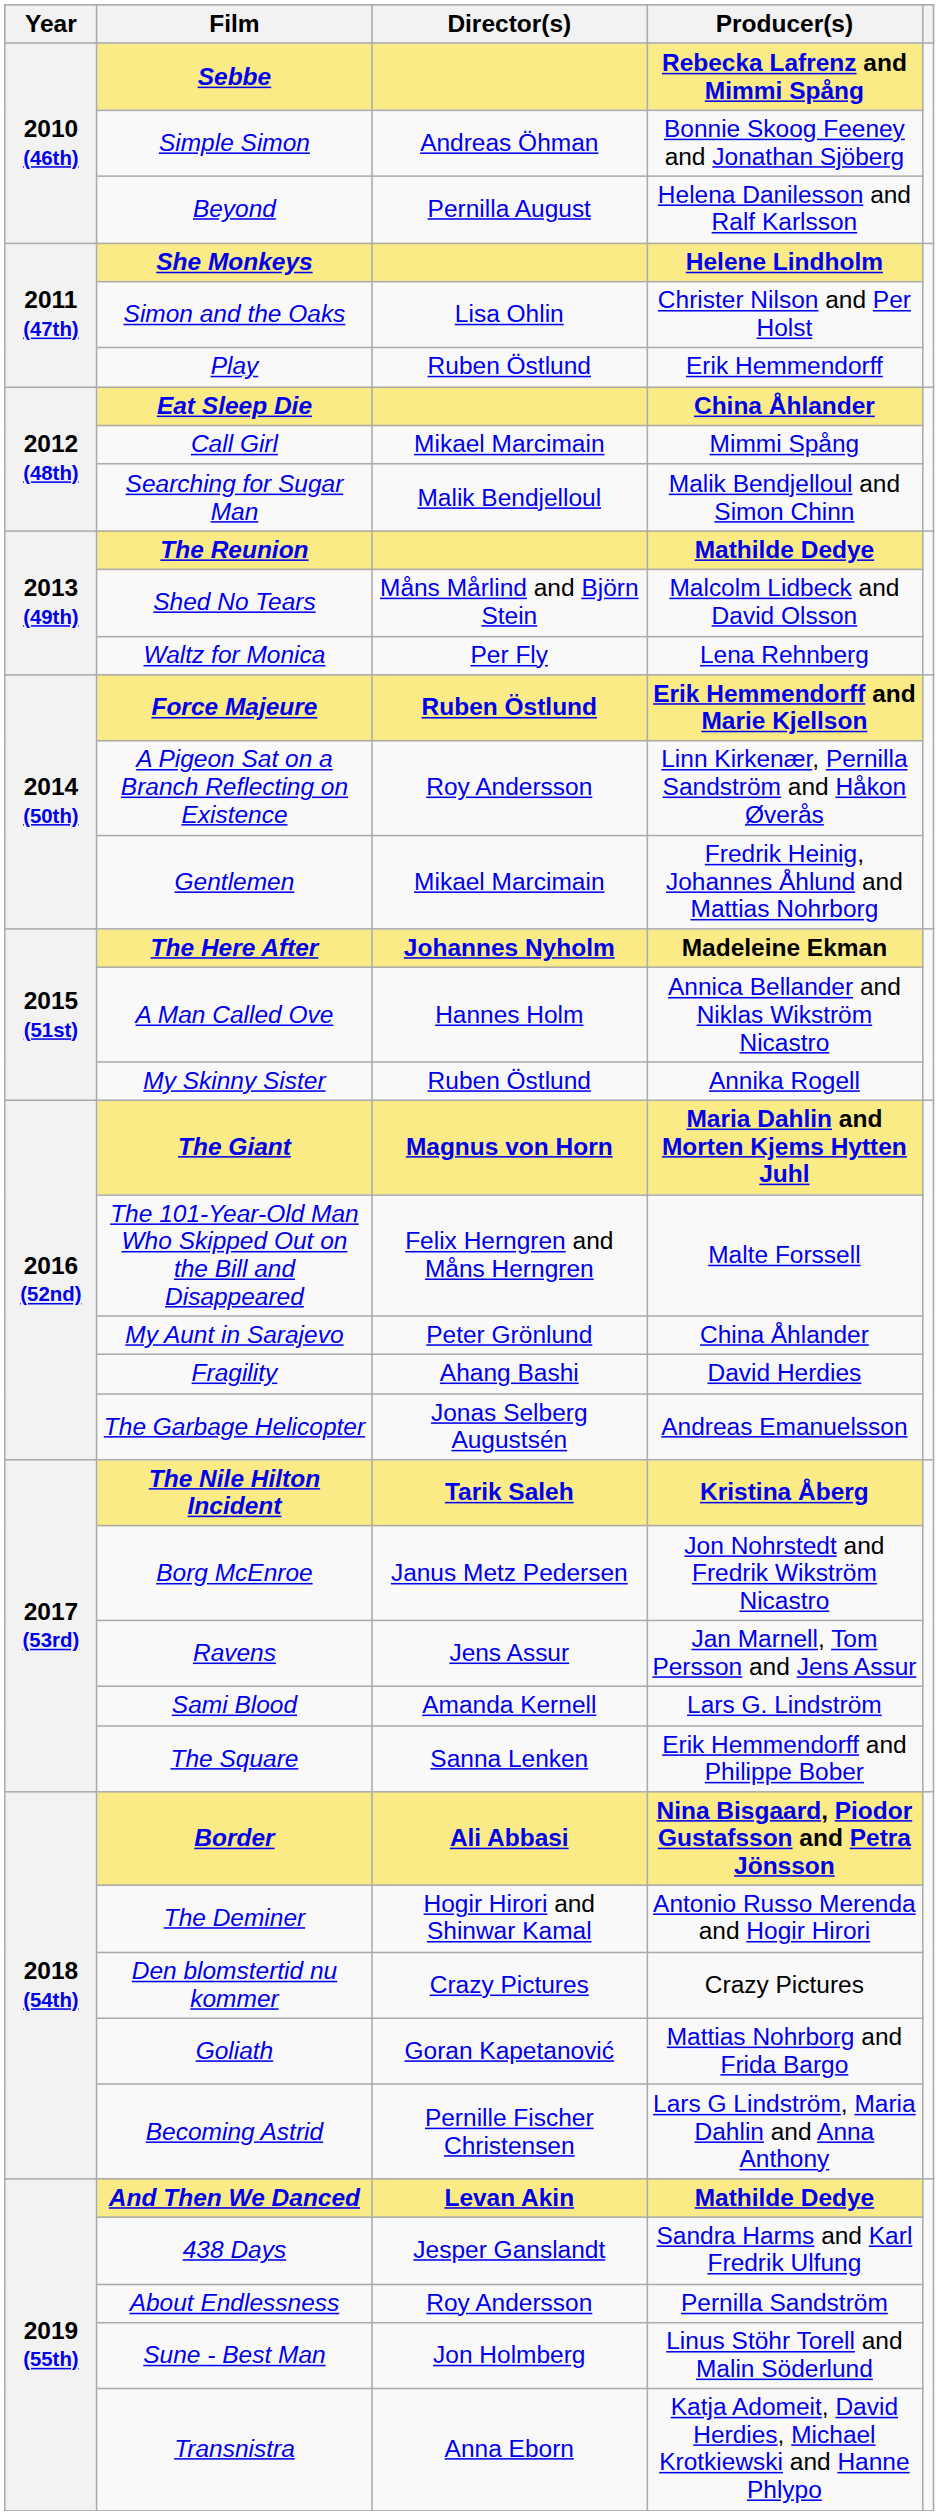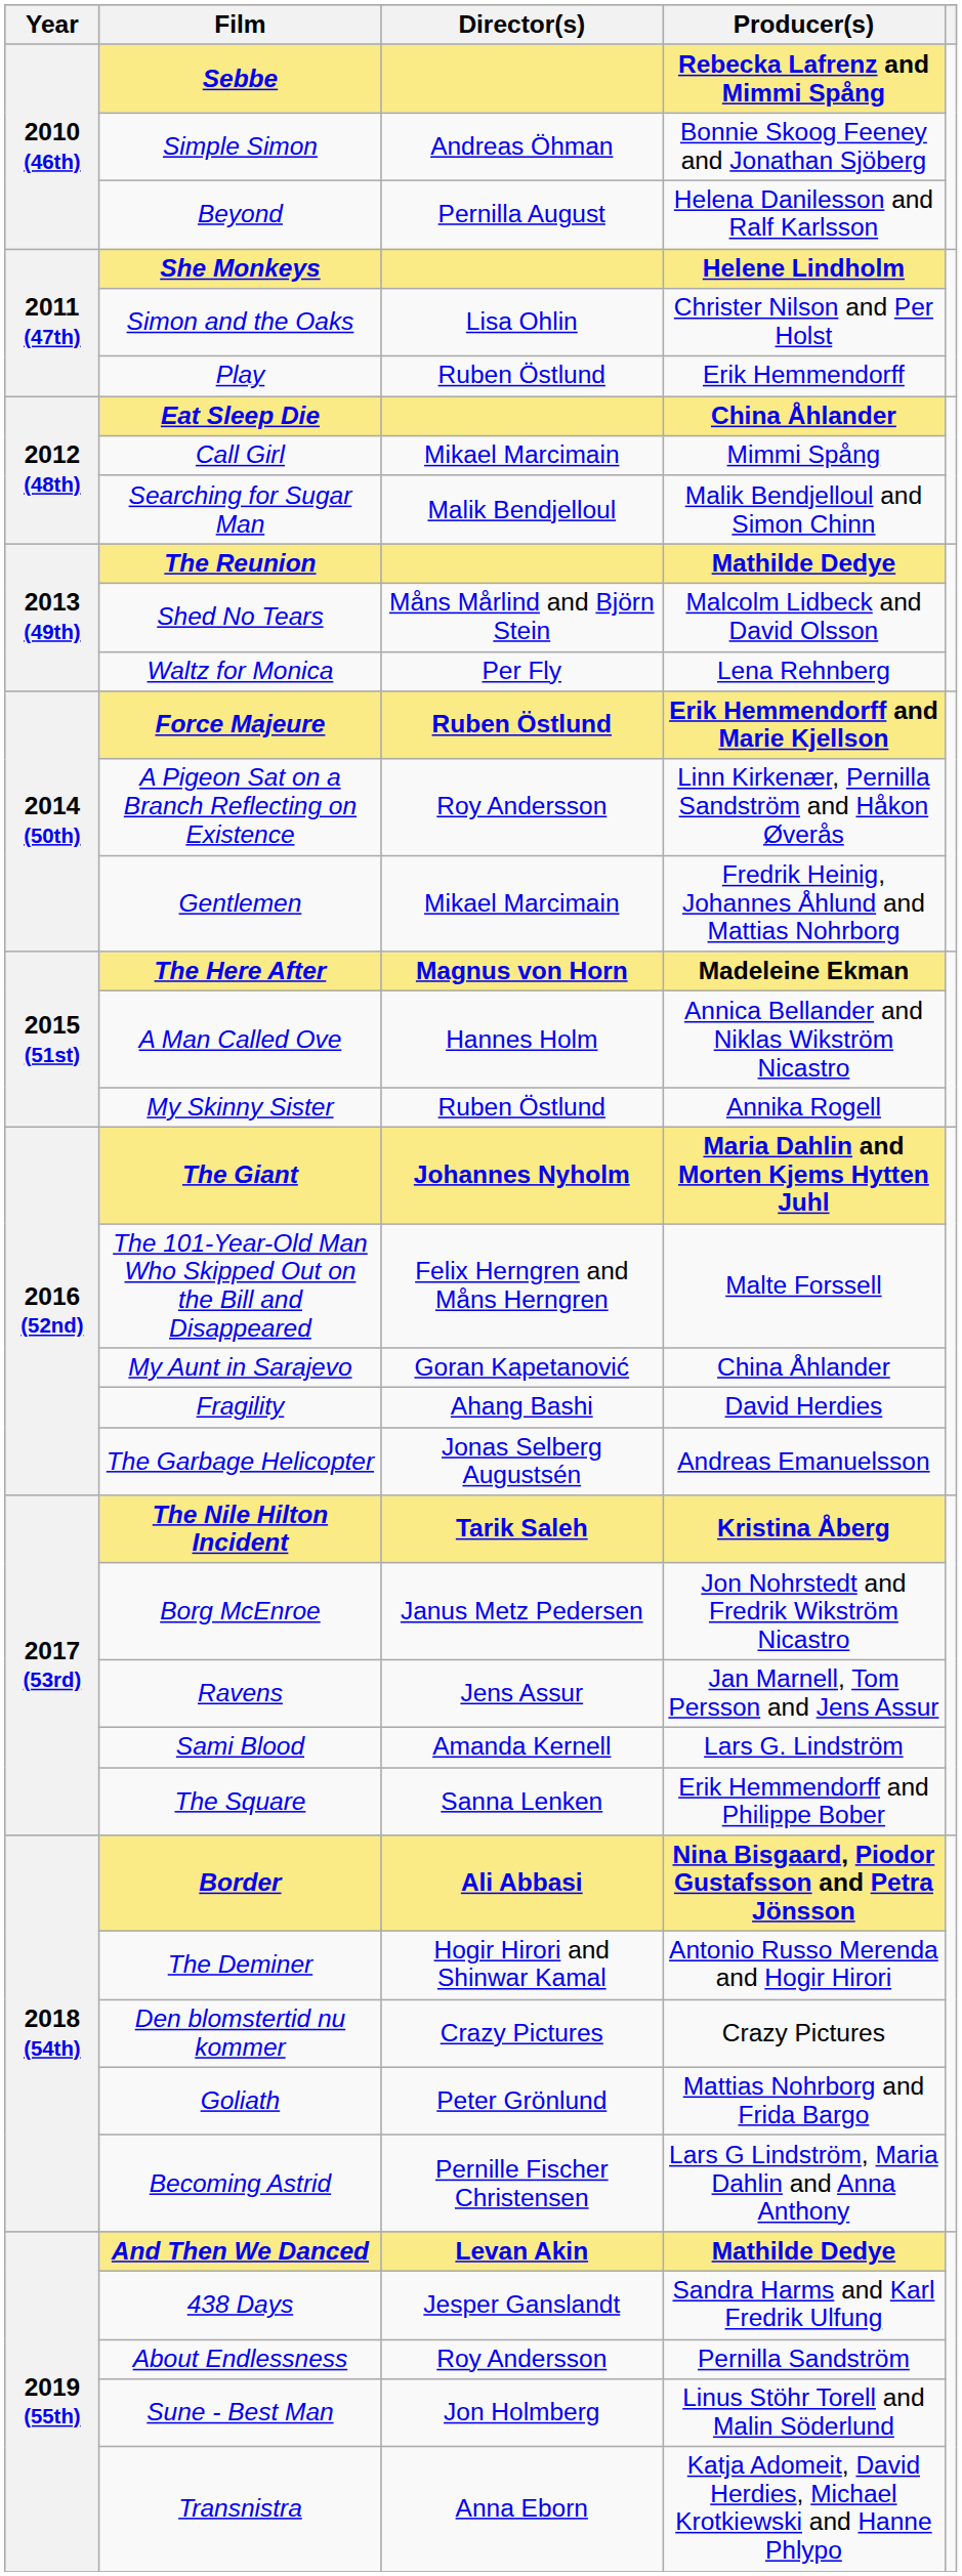 <table class="wikitable" style="text-align:center;">
 <tr style="background:#bebebe;">
 <th style="width:10%;">Year</th>
 <th style="width:30%;">Film</th>
 <th style="width:30%;">Director(s)</th>
 <th style="width:30%;">Producer(s)</th>
 <th scope="col" style="width:2%;" class="unsortable"></th>
 </tr>
 <tr>
 <th scope="row" rowspan=3 style="text-align:center"><strong>2010</strong><br><small><a href='#'>(46th)</a></small></th>
 <td style="background:#FAEB86"><strong><em><a href='#'>Sebbe</a></em></strong></td>
 <td style="background:#FAEB86"><strong></strong></td>
 <td style="background:#FAEB86"><strong><a href='#'>Rebecka Lafrenz</a> and <a href='#'>Mimmi Spång</a></strong></td>
 <td rowspan="3"></td>
 </tr>
 <tr>
 <td><em><a href='#'>Simple Simon</a></em></td>
 <td><a href='#'>Andreas Öhman</a></td>
 <td><a href='#'>Bonnie Skoog Feeney</a> and <a href='#'>Jonathan Sjöberg</a></td>
 </tr>
 <tr>
 <td><em><a href='#'>Beyond</a></em></td>
 <td><a href='#'>Pernilla August</a></td>
 <td><a href='#'>Helena Danilesson</a> and <a href='#'>Ralf Karlsson</a></td>
 </tr>
 <tr>
 <th scope="row" rowspan=3 style="text-align:center"><strong>2011</strong><br><small><a href='#'>(47th)</a></small></th>
 <td style="background:#FAEB86"><strong><em><a href='#'>She Monkeys</a></em></strong></td>
 <td style="background:#FAEB86"><strong></strong></td>
 <td style="background:#FAEB86"><strong><a href='#'>Helene Lindholm</a></strong></td>
 <td rowspan="3"></td>
 </tr>
 <tr>
 <td><em><a href='#'>Simon and the Oaks</a></em></td>
 <td><a href='#'>Lisa Ohlin</a></td>
 <td><a href='#'>Christer Nilson</a> and <a href='#'>Per Holst</a></td>
 </tr>
 <tr>
 <td><em><a href='#'>Play</a></em></td>
 <td><a href='#'>Ruben Östlund</a></td>
 <td><a href='#'>Erik Hemmendorff</a></td>
 </tr>
 <tr>
 <th scope="row" rowspan=3 style="text-align:center"><strong>2012</strong><br><small><a href='#'>(48th)</a></small></th>
 <td style="background:#FAEB86"><strong><em><a href='#'>Eat Sleep Die</a></em></strong></td>
 <td style="background:#FAEB86"><strong></strong></td>
 <td style="background:#FAEB86"><strong><a href='#'>China Åhlander</a></strong></td>
 <td rowspan="3"></td>
 </tr>
 <tr>
 <td><em><a href='#'>Call Girl</a></em></td>
 <td><a href='#'>Mikael Marcimain</a></td>
 <td><a href='#'>Mimmi Spång</a></td>
 </tr>
 <tr>
 <td><em><a href='#'>Searching for Sugar Man</a></em></td>
 <td><a href='#'>Malik Bendjelloul</a></td>
 <td><a href='#'>Malik Bendjelloul</a> and <a href='#'>Simon Chinn</a></td>
 </tr>
 <tr>
 <th scope="row" rowspan=3 style="text-align:center"><strong>2013</strong><br><small><a href='#'>(49th)</a></small></th>
 <td style="background:#FAEB86"><strong><em><a href='#'>The Reunion</a></em></strong></td>
 <td style="background:#FAEB86"><strong></strong></td>
 <td style="background:#FAEB86"><strong><a href='#'>Mathilde Dedye</a></strong></td>
 <td rowspan="3"></td>
 </tr>
 <tr>
 <td><em><a href='#'>Shed No Tears</a></em></td>
 <td><a href='#'>Måns Mårlind</a> and <a href='#'>Björn Stein</a></td>
 <td><a href='#'>Malcolm Lidbeck</a> and <a href='#'>David Olsson</a></td>
 </tr>
 <tr>
 <td><em><a href='#'>Waltz for Monica</a></em></td>
 <td><a href='#'>Per Fly</a></td>
 <td><a href='#'>Lena Rehnberg</a></td>
 </tr>
 <tr>
 <th scope="row" rowspan=3 style="text-align:center"><strong>2014</strong><br><small><a href='#'>(50th)</a></small></th>
 <td style="background:#FAEB86"><strong><em><a href='#'>Force Majeure</a></em></strong></td>
 <td style="background:#FAEB86"><strong><a href='#'>Ruben Östlund</a></strong></td>
 <td style="background:#FAEB86"><strong><a href='#'>Erik Hemmendorff</a> and <a href='#'>Marie Kjellson</a></strong></td>
 <td rowspan="3"></td>
 </tr>
 <tr>
 <td><em><a href='#'>A Pigeon Sat on a Branch Reflecting on Existence</a></em></td>
 <td><a href='#'>Roy Andersson</a></td>
 <td><a href='#'>Linn Kirkenær</a>, <a href='#'>Pernilla Sandström</a> and <a href='#'>Håkon Øverås</a></td>
 </tr>
 <tr>
 <td><em><a href='#'>Gentlemen</a></em></td>
 <td><a href='#'>Mikael Marcimain</a></td>
 <td><a href='#'>Fredrik Heinig</a>, <a href='#'>Johannes Åhlund</a> and <a href='#'>Mattias Nohrborg</a></td>
 </tr>
 <tr>
 <th scope="row" rowspan=3 style="text-align:center"><strong>2015</strong><br><small><a href='#'>(51st)</a></small></th>
 <td style="background:#FAEB86"><strong><em><a href='#'>The Here After</a></em></strong></td>
-<td style="background:#FAEB86"><strong><a href='#'>Johannes Nyholm</a></strong></td>
+<td style="background:#FAEB86"><strong><a href='#'>Magnus von Horn</a></strong></td>
 <td style="background:#FAEB86"><strong>Madeleine Ekman</strong></td>
 <td rowspan="3"></td>
 </tr>
 <tr>
 <td><em><a href='#'>A Man Called Ove</a></em></td>
 <td><a href='#'>Hannes Holm</a></td>
 <td><a href='#'>Annica Bellander</a> and <a href='#'>Niklas Wikström Nicastro</a></td>
 </tr>
 <tr>
 <td><em><a href='#'>My Skinny Sister</a></em></td>
 <td><a href='#'>Ruben Östlund</a></td>
 <td><a href='#'>Annika Rogell</a></td>
 </tr>
 <tr>
 <th scope="row" rowspan=5 style="text-align:center"><strong>2016</strong><br><small><a href='#'>(52nd)</a></small></th>
 <td style="background:#FAEB86"><strong><em><a href='#'>The Giant</a></em></strong></td>
-<td style="background:#FAEB86"><strong><a href='#'>Magnus von Horn</a></strong></td>
+<td style="background:#FAEB86"><strong><a href='#'>Johannes Nyholm</a></strong></td>
 <td style="background:#FAEB86"><strong><a href='#'>Maria Dahlin</a> and <a href='#'>Morten Kjems Hytten Juhl</a></strong></td>
 <td rowspan="5"></td>
 </tr>
 <tr>
 <td><em><a href='#'>The 101-Year-Old Man Who Skipped Out on the Bill and Disappeared</a></em></td>
 <td><a href='#'>Felix Herngren</a> and <a href='#'>Måns Herngren</a></td>
 <td><a href='#'>Malte Forssell</a></td>
 </tr>
 <tr>
 <td><em><a href='#'>My Aunt in Sarajevo</a></em></td>
-<td><a href='#'>Peter Grönlund</a></td>
+<td><a href='#'>Goran Kapetanović</a></td>
 <td><a href='#'>China Åhlander</a></td>
 </tr>
 <tr>
 <td><em><a href='#'>Fragility</a></em></td>
 <td><a href='#'>Ahang Bashi</a></td>
 <td><a href='#'>David Herdies</a></td>
 </tr>
 <tr>
 <td><em><a href='#'>The Garbage Helicopter</a></em></td>
 <td><a href='#'>Jonas Selberg Augustsén</a></td>
 <td><a href='#'>Andreas Emanuelsson</a></td>
 </tr>
 <tr>
 <th scope="row" rowspan=5 style="text-align:center"><strong>2017</strong><br><small><a href='#'>(53rd)</a></small></th>
 <td style="background:#FAEB86"><strong><em><a href='#'>The Nile Hilton Incident</a></em></strong></td>
 <td style="background:#FAEB86"><strong><a href='#'>Tarik Saleh</a></strong></td>
 <td style="background:#FAEB86"><strong><a href='#'>Kristina Åberg</a></strong></td>
 <td rowspan="5"></td>
 </tr>
 <tr>
 <td><em><a href='#'>Borg McEnroe</a></em></td>
 <td><a href='#'>Janus Metz Pedersen</a></td>
 <td><a href='#'>Jon Nohrstedt</a> and <a href='#'>Fredrik Wikström Nicastro</a></td>
 </tr>
 <tr>
 <td><em><a href='#'>Ravens</a></em></td>
 <td><a href='#'>Jens Assur</a></td>
 <td><a href='#'>Jan Marnell</a>, <a href='#'>Tom Persson</a> and <a href='#'>Jens Assur</a></td>
 </tr>
 <tr>
 <td><em><a href='#'>Sami Blood</a></em></td>
 <td><a href='#'>Amanda Kernell</a></td>
 <td><a href='#'>Lars G. Lindström</a></td>
 </tr>
 <tr>
 <td><em><a href='#'>The Square</a></em></td>
 <td><a href='#'>Sanna Lenken</a></td>
 <td><a href='#'>Erik Hemmendorff</a> and <a href='#'>Philippe Bober</a></td>
 </tr>
 <tr>
 <th scope="row" rowspan=5 style="text-align:center"><strong>2018</strong><br><small><a href='#'>(54th)</a></small></th>
 <td style="background:#FAEB86"><strong><em><a href='#'>Border</a></em></strong></td>
 <td style="background:#FAEB86"><strong><a href='#'>Ali Abbasi</a></strong></td>
 <td style="background:#FAEB86"><strong><a href='#'>Nina Bisgaard</a>, <a href='#'>Piodor Gustafsson</a> and <a href='#'>Petra Jönsson</a></strong></td>
 <td rowspan="5"></td>
 </tr>
 <tr>
 <td><em><a href='#'>The Deminer</a></em></td>
 <td><a href='#'>Hogir Hirori</a> and <a href='#'>Shinwar Kamal</a></td>
 <td><a href='#'>Antonio Russo Merenda</a> and <a href='#'>Hogir Hirori</a></td>
 </tr>
 <tr>
 <td><em><a href='#'>Den blomstertid nu kommer</a></em></td>
 <td><a href='#'>Crazy Pictures</a></td>
 <td>Crazy Pictures</td>
 </tr>
 <tr>
 <td><em><a href='#'>Goliath</a></em></td>
-<td><a href='#'>Goran Kapetanović</a></td>
+<td><a href='#'>Peter Grönlund</a></td>
 <td><a href='#'>Mattias Nohrborg</a> and <a href='#'>Frida Bargo</a></td>
 </tr>
 <tr>
 <td><em><a href='#'>Becoming Astrid</a></em></td>
 <td><a href='#'>Pernille Fischer Christensen</a></td>
 <td><a href='#'>Lars G Lindström</a>, <a href='#'>Maria Dahlin</a> and <a href='#'>Anna Anthony</a></td>
 </tr>
 <tr>
 <th scope="row" rowspan=5 style="text-align:center"><strong>2019</strong><br><small><a href='#'>(55th)</a></small></th>
 <td style="background:#FAEB86"><strong><em><a href='#'>And Then We Danced</a></em></strong></td>
 <td style="background:#FAEB86"><strong><a href='#'>Levan Akin</a></strong></td>
 <td style="background:#FAEB86"><strong><a href='#'>Mathilde Dedye</a></strong></td>
 <td rowspan="5"></td>
 </tr>
 <tr>
 <td><em><a href='#'>438 Days</a></em></td>
 <td><a href='#'>Jesper Ganslandt</a></td>
 <td><a href='#'>Sandra Harms</a> and <a href='#'>Karl Fredrik Ulfung</a></td>
 </tr>
 <tr>
 <td><em><a href='#'>About Endlessness</a></em></td>
 <td><a href='#'>Roy Andersson</a></td>
 <td><a href='#'>Pernilla Sandström</a></td>
 </tr>
 <tr>
 <td><em><a href='#'>Sune - Best Man</a></em></td>
 <td><a href='#'>Jon Holmberg</a></td>
 <td><a href='#'>Linus Stöhr Torell</a> and <a href='#'>Malin Söderlund</a></td>
 </tr>
 <tr>
 <td><em><a href='#'>Transnistra</a></em></td>
 <td><a href='#'>Anna Eborn</a></td>
 <td><a href='#'>Katja Adomeit</a>, <a href='#'>David Herdies</a>, <a href='#'>Michael Krotkiewski</a> and <a href='#'>Hanne Phlypo</a></td>
 </tr>
 </table>
